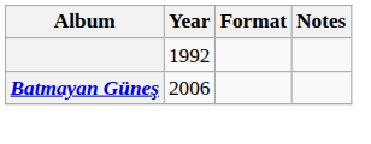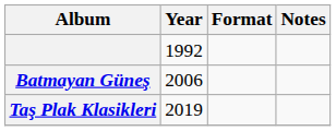 <table class="wikitable plainrowheaders" style="text-align:center;">
 <tr>
 <th scope="col" rowspan="1">Album</th>
 <th scope="col" rowspan="1">Year</th>
 <th scope="col" colspan="1">Format</th>
 <th scope="col" colspan="1">Notes</th>
 </tr>
 <tr>
 <th scope="row"><strong></strong></th>
 <td>1992</td>
 <td></td>
 <td></td>
 </tr>
 <tr>
 <th scope="row"><em><a href='#'>Batmayan Güneş</a></em></th>
 <td>2006</td>
 <td></td>
 <td></td>
 </tr>
 <tr>
+<th scope="row"><em><a href='#'>Taş Plak Klasikleri</a></em></th>
+<td>2019</td>
+<td></td>
+<td></td>
+</tr>
+<tr>
 </tr>
 </table>
